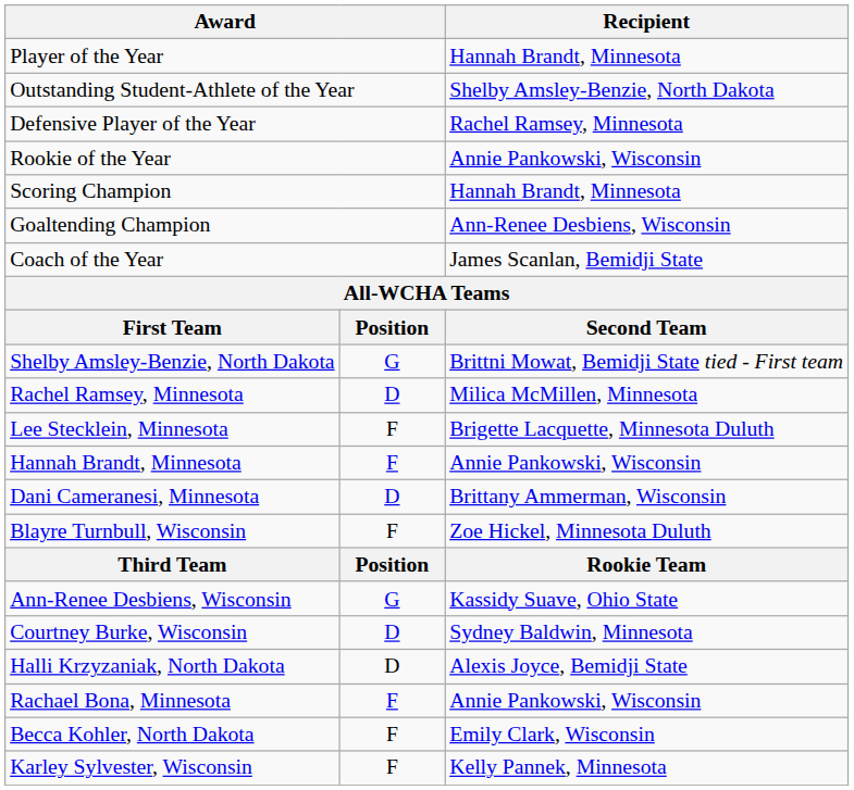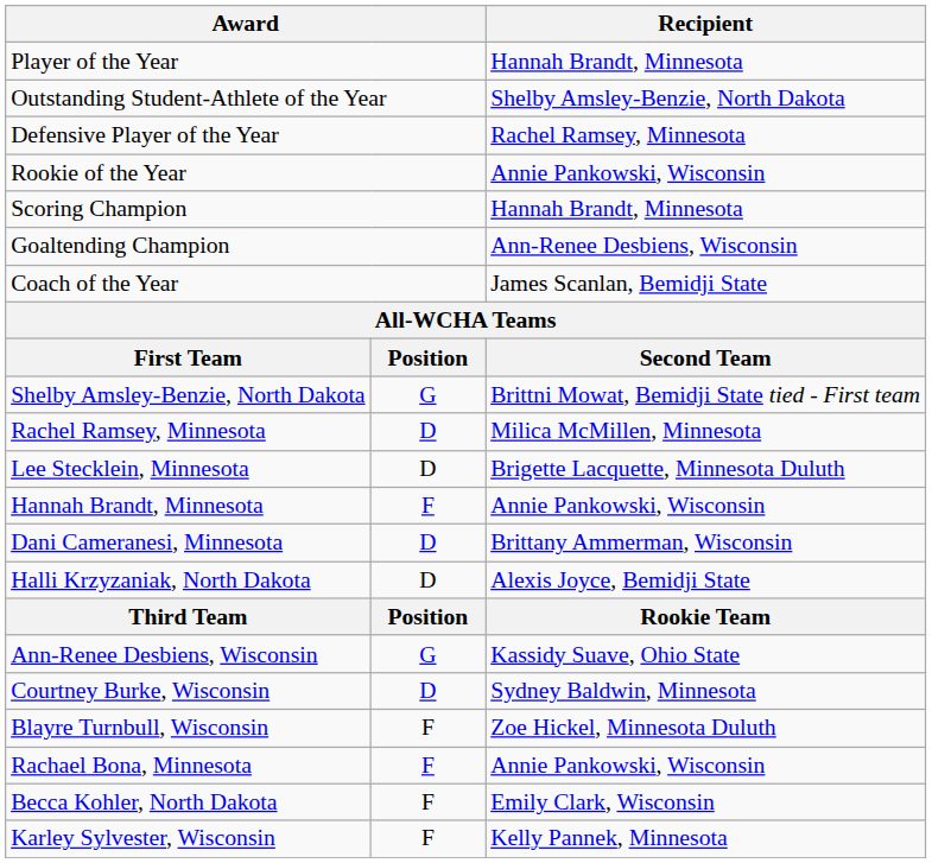 <table class="wikitable">
 <tr>
 <th colspan=2>Award</th>
 <th>Recipient</th>
 </tr>
 <tr>
 <td colspan=2>Player of the Year</td>
 <td><a href='#'>Hannah Brandt</a>, <a href='#'>Minnesota</a></td>
 </tr>
 <tr>
 <td colspan=2>Outstanding Student-Athlete of the Year</td>
 <td><a href='#'>Shelby Amsley-Benzie</a>, <a href='#'>North Dakota</a></td>
 </tr>
 <tr>
 <td colspan=2>Defensive Player of the Year</td>
 <td><a href='#'>Rachel Ramsey</a>, <a href='#'>Minnesota</a></td>
 </tr>
 <tr>
 <td colspan=2>Rookie of the Year</td>
 <td><a href='#'>Annie Pankowski</a>, <a href='#'>Wisconsin</a></td>
 </tr>
 <tr>
 <td colspan=2>Scoring Champion</td>
 <td><a href='#'>Hannah Brandt</a>, <a href='#'>Minnesota</a></td>
 </tr>
 <tr>
 <td colspan=2>Goaltending Champion</td>
 <td><a href='#'>Ann-Renee Desbiens</a>, <a href='#'>Wisconsin</a></td>
 </tr>
 <tr>
 <td colspan=2>Coach of the Year</td>
 <td>James Scanlan, <a href='#'>Bemidji State</a></td>
 </tr>
 <tr>
 <th colspan=3>All-WCHA Teams</th>
 </tr>
 <tr>
 <th>First Team</th>
 <th>  Position  </th>
 <th>Second Team</th>
 </tr>
 <tr>
 <td><a href='#'>Shelby Amsley-Benzie</a>, <a href='#'>North Dakota</a></td>
 <td align=center><a href='#'>G</a></td>
 <td><a href='#'>Brittni Mowat</a>, <a href='#'>Bemidji State</a> <em>tied - First team</em></td>
 </tr>
 <tr>
 <td><a href='#'>Rachel Ramsey</a>, <a href='#'>Minnesota</a></td>
 <td align=center><a href='#'>D</a></td>
 <td><a href='#'>Milica McMillen</a>, <a href='#'>Minnesota</a></td>
 </tr>
 <tr>
 <td><a href='#'>Lee Stecklein</a>, <a href='#'>Minnesota</a></td>
-<td align=center>F</td>
+<td align=center>D</td>
 <td><a href='#'>Brigette Lacquette</a>, <a href='#'>Minnesota Duluth</a></td>
 </tr>
 <tr>
 <td><a href='#'>Hannah Brandt</a>, <a href='#'>Minnesota</a></td>
 <td align=center><a href='#'>F</a></td>
 <td><a href='#'>Annie Pankowski</a>, <a href='#'>Wisconsin</a></td>
 </tr>
 <tr>
 <td><a href='#'>Dani Cameranesi</a>, <a href='#'>Minnesota</a></td>
 <td align=center><a href='#'>D</a></td>
 <td><a href='#'>Brittany Ammerman</a>, <a href='#'>Wisconsin</a></td>
 </tr>
 <tr>
-<td><a href='#'>Blayre Turnbull</a>, <a href='#'>Wisconsin</a></td>
-<td align=center>F</td>
-<td><a href='#'>Zoe Hickel</a>, <a href='#'>Minnesota Duluth</a></td>
+<td><a href='#'>Halli Krzyzaniak</a>, <a href='#'>North Dakota</a></td>
+<td align=center>D</td>
+<td><a href='#'>Alexis Joyce</a>, <a href='#'>Bemidji State</a></td>
 </tr>
 <tr>
 <th>Third Team</th>
 <th>  Position  </th>
 <th>Rookie Team</th>
 </tr>
 <tr>
 <td><a href='#'>Ann-Renee Desbiens</a>, <a href='#'>Wisconsin</a></td>
 <td align=center><a href='#'>G</a></td>
 <td><a href='#'>Kassidy Suave</a>, <a href='#'>Ohio State</a></td>
 </tr>
 <tr>
 <td><a href='#'>Courtney Burke</a>, <a href='#'>Wisconsin</a></td>
 <td align=center><a href='#'>D</a></td>
 <td><a href='#'>Sydney Baldwin</a>, <a href='#'>Minnesota</a></td>
 </tr>
 <tr>
-<td><a href='#'>Halli Krzyzaniak</a>, <a href='#'>North Dakota</a></td>
-<td align=center>D</td>
-<td><a href='#'>Alexis Joyce</a>, <a href='#'>Bemidji State</a></td>
+<td><a href='#'>Blayre Turnbull</a>, <a href='#'>Wisconsin</a></td>
+<td align=center>F</td>
+<td><a href='#'>Zoe Hickel</a>, <a href='#'>Minnesota Duluth</a></td>
 </tr>
 <tr>
 <td><a href='#'>Rachael Bona</a>, <a href='#'>Minnesota</a></td>
 <td align=center><a href='#'>F</a></td>
 <td><a href='#'>Annie Pankowski</a>, <a href='#'>Wisconsin</a></td>
 </tr>
 <tr>
 <td><a href='#'>Becca Kohler</a>, <a href='#'>North Dakota</a></td>
 <td align=center>F</td>
 <td><a href='#'>Emily Clark</a>, <a href='#'>Wisconsin</a></td>
 </tr>
 <tr>
 <td><a href='#'>Karley Sylvester</a>, <a href='#'>Wisconsin</a></td>
 <td align=center>F</td>
 <td><a href='#'>Kelly Pannek</a>, <a href='#'>Minnesota</a></td>
 </tr>
 <tr>
 </tr>
 </table>
